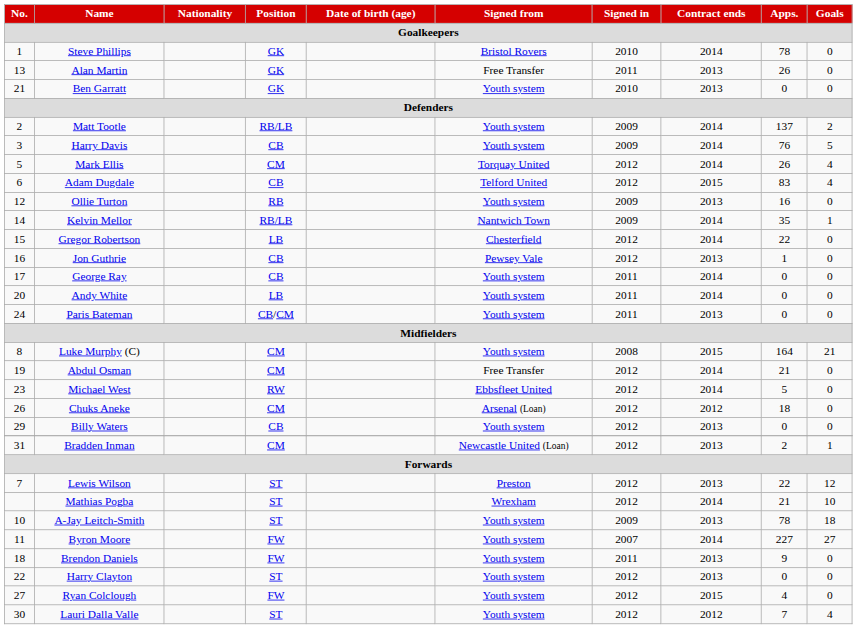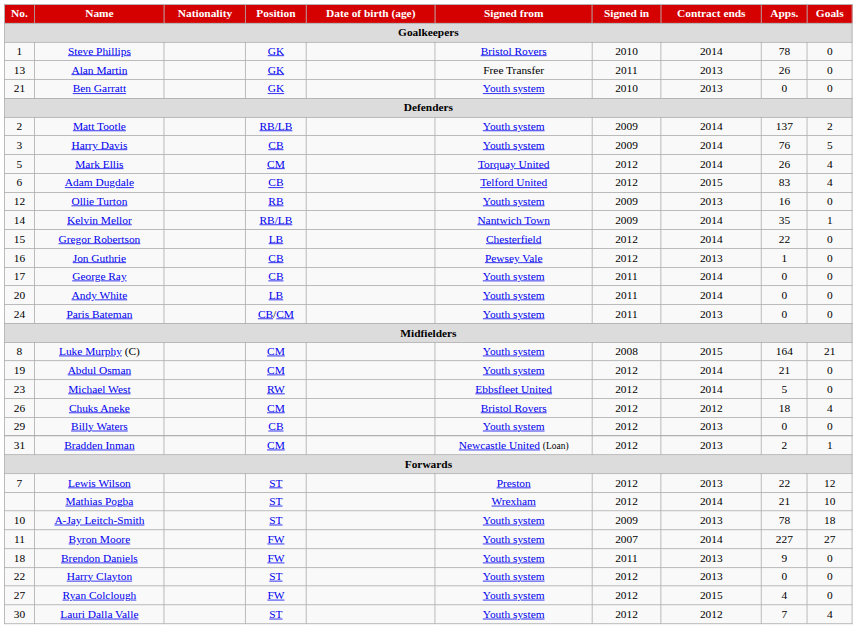 <table class="wikitable"  style="text-align:center; font-size:90%; width:85%;">
 <tr>
 <th style="background:#d50000; color:white; text-align:center;">No.</th>
 <th style="background:#d50000; color:white; text-align:center;">Name</th>
 <th style="background:#d50000; color:white; text-align:center;">Nationality</th>
 <th style="background:#d50000; color:white; text-align:center;">Position</th>
 <th style="background:#d50000; color:white; text-align:center;">Date of birth (age)</th>
 <th style="background:#d50000; color:white; text-align:center;">Signed from</th>
 <th style="background:#d50000; color:white; text-align:center;">Signed in</th>
 <th style="background:#d50000; color:white; text-align:center;">Contract ends</th>
 <th style="background:#d50000; color:white; text-align:center;">Apps.</th>
 <th style="background:#d50000; color:white; text-align:center;">Goals</th>
 </tr>
 <tr>
 <th colspan="10"  style="background:#dcdcdc; text-align:center;">Goalkeepers</th>
 </tr>
 <tr>
 <td>1</td>
 <td><a href='#'>Steve Phillips</a></td>
 <td></td>
 <td><a href='#'>GK</a></td>
 <td></td>
 <td><a href='#'>Bristol Rovers</a></td>
 <td>2010</td>
 <td>2014</td>
 <td>78</td>
 <td>0</td>
 </tr>
 <tr>
 <td>13</td>
 <td><a href='#'>Alan Martin</a></td>
 <td></td>
 <td><a href='#'>GK</a></td>
 <td></td>
 <td>Free Transfer</td>
 <td>2011</td>
 <td>2013</td>
 <td>26</td>
 <td>0</td>
 </tr>
 <tr>
 <td>21</td>
 <td><a href='#'>Ben Garratt</a></td>
 <td></td>
 <td><a href='#'>GK</a></td>
 <td></td>
 <td><a href='#'>Youth system</a></td>
 <td>2010</td>
 <td>2013</td>
 <td>0</td>
 <td>0</td>
 </tr>
 <tr>
 <th colspan="10"  style="background:#dcdcdc; text-align:center;">Defenders</th>
 </tr>
 <tr>
 <td>2</td>
 <td><a href='#'>Matt Tootle</a></td>
 <td></td>
 <td><a href='#'>RB/LB</a></td>
 <td></td>
 <td><a href='#'>Youth system</a></td>
 <td>2009</td>
 <td>2014</td>
 <td>137</td>
 <td>2</td>
 </tr>
 <tr>
 <td>3</td>
 <td><a href='#'>Harry Davis</a></td>
 <td></td>
 <td><a href='#'>CB</a></td>
 <td></td>
 <td><a href='#'>Youth system</a></td>
 <td>2009</td>
 <td>2014</td>
 <td>76</td>
 <td>5</td>
 </tr>
 <tr>
 <td>5</td>
 <td><a href='#'>Mark Ellis</a></td>
 <td></td>
 <td><a href='#'>CM</a></td>
 <td></td>
 <td><a href='#'>Torquay United</a></td>
 <td>2012</td>
 <td>2014</td>
 <td>26</td>
 <td>4</td>
 </tr>
 <tr>
 <td>6</td>
 <td><a href='#'>Adam Dugdale</a></td>
 <td></td>
 <td><a href='#'>CB</a></td>
 <td></td>
 <td><a href='#'>Telford United</a></td>
 <td>2012</td>
 <td>2015</td>
 <td>83</td>
 <td>4</td>
 </tr>
 <tr>
 <td>12</td>
 <td><a href='#'>Ollie Turton</a></td>
 <td></td>
 <td><a href='#'>RB</a></td>
 <td></td>
 <td><a href='#'>Youth system</a></td>
 <td>2009</td>
 <td>2013</td>
 <td>16</td>
 <td>0</td>
 </tr>
 <tr>
 <td>14</td>
 <td><a href='#'>Kelvin Mellor</a></td>
 <td></td>
 <td><a href='#'>RB/LB</a></td>
 <td></td>
 <td><a href='#'>Nantwich Town</a></td>
 <td>2009</td>
 <td>2014</td>
 <td>35</td>
 <td>1</td>
 </tr>
 <tr>
 <td>15</td>
 <td><a href='#'>Gregor Robertson</a></td>
 <td></td>
 <td><a href='#'>LB</a></td>
 <td></td>
 <td><a href='#'>Chesterfield</a></td>
 <td>2012</td>
 <td>2014</td>
 <td>22</td>
 <td>0</td>
 </tr>
 <tr>
 <td>16</td>
 <td><a href='#'>Jon Guthrie</a></td>
 <td></td>
 <td><a href='#'>CB</a></td>
 <td></td>
 <td><a href='#'>Pewsey Vale</a></td>
 <td>2012</td>
 <td>2013</td>
 <td>1</td>
 <td>0</td>
 </tr>
 <tr>
 <td>17</td>
 <td><a href='#'>George Ray</a></td>
 <td></td>
 <td><a href='#'>CB</a></td>
 <td></td>
 <td><a href='#'>Youth system</a></td>
 <td>2011</td>
 <td>2014</td>
 <td>0</td>
 <td>0</td>
 </tr>
 <tr>
 <td>20</td>
 <td><a href='#'>Andy White</a></td>
 <td></td>
 <td><a href='#'>LB</a></td>
 <td></td>
 <td><a href='#'>Youth system</a></td>
 <td>2011</td>
 <td>2014</td>
 <td>0</td>
 <td>0</td>
 </tr>
 <tr>
 <td>24</td>
 <td><a href='#'>Paris Bateman</a></td>
 <td></td>
 <td><a href='#'>CB</a>/<a href='#'>CM</a></td>
 <td></td>
 <td><a href='#'>Youth system</a></td>
 <td>2011</td>
 <td>2013</td>
 <td>0</td>
 <td>0</td>
 </tr>
 <tr>
 <th colspan="10"  style="background:#dcdcdc; text-align:center;">Midfielders</th>
 </tr>
 <tr>
 <td>8</td>
 <td><a href='#'>Luke Murphy</a> (C)</td>
 <td></td>
 <td><a href='#'>CM</a></td>
 <td></td>
 <td><a href='#'>Youth system</a></td>
 <td>2008</td>
 <td>2015</td>
 <td>164</td>
 <td>21</td>
 </tr>
 <tr>
 <td>19</td>
 <td><a href='#'>Abdul Osman</a></td>
 <td></td>
 <td><a href='#'>CM</a></td>
 <td></td>
-<td>Free Transfer</td>
+<td><a href='#'>Youth system</a></td>
 <td>2012</td>
 <td>2014</td>
 <td>21</td>
 <td>0</td>
 </tr>
 <tr>
 <td>23</td>
 <td><a href='#'>Michael West</a></td>
 <td></td>
 <td><a href='#'>RW</a></td>
 <td></td>
 <td><a href='#'>Ebbsfleet United</a></td>
 <td>2012</td>
 <td>2014</td>
 <td>5</td>
 <td>0</td>
 </tr>
 <tr>
 <td>26</td>
 <td><a href='#'>Chuks Aneke</a></td>
 <td></td>
 <td><a href='#'>CM</a></td>
 <td></td>
-<td><a href='#'>Arsenal</a> <small>(Loan)</small></td>
+<td><a href='#'>Bristol Rovers</a></td>
 <td>2012</td>
 <td>2012</td>
 <td>18</td>
-<td>0</td>
+<td>4</td>
 </tr>
 <tr>
 <td>29</td>
 <td><a href='#'>Billy Waters</a></td>
 <td></td>
 <td><a href='#'>CB</a></td>
 <td></td>
 <td><a href='#'>Youth system</a></td>
 <td>2012</td>
 <td>2013</td>
 <td>0</td>
 <td>0</td>
 </tr>
 <tr>
 </tr>
 <tr>
 <td>31</td>
 <td><a href='#'>Bradden Inman</a></td>
 <td></td>
 <td><a href='#'>CM</a></td>
 <td></td>
 <td><a href='#'>Newcastle United</a> <small>(Loan)</small></td>
 <td>2012</td>
 <td>2013</td>
 <td>2</td>
 <td>1</td>
 </tr>
 <tr>
 <th colspan="10"  style="background:#dcdcdc; text-align:center;">Forwards</th>
 </tr>
 <tr>
 <td>7</td>
 <td><a href='#'>Lewis Wilson</a></td>
 <td></td>
 <td><a href='#'>ST</a></td>
 <td></td>
 <td><a href='#'>Preston</a></td>
 <td>2012</td>
 <td>2013</td>
 <td>22</td>
 <td>12</td>
 </tr>
 <tr>
 <td></td>
 <td><a href='#'>Mathias Pogba</a></td>
 <td></td>
 <td><a href='#'>ST</a></td>
 <td></td>
 <td><a href='#'>Wrexham</a></td>
 <td>2012</td>
 <td>2014</td>
 <td>21</td>
 <td>10</td>
 </tr>
 <tr>
 <td>10</td>
 <td><a href='#'>A-Jay Leitch-Smith</a></td>
 <td></td>
 <td><a href='#'>ST</a></td>
 <td></td>
 <td><a href='#'>Youth system</a></td>
 <td>2009</td>
 <td>2013</td>
 <td>78</td>
 <td>18</td>
 </tr>
 <tr>
 <td>11</td>
 <td><a href='#'>Byron Moore</a></td>
 <td></td>
 <td><a href='#'>FW</a></td>
 <td></td>
 <td><a href='#'>Youth system</a></td>
 <td>2007</td>
 <td>2014</td>
 <td>227</td>
 <td>27</td>
 </tr>
 <tr>
 <td>18</td>
 <td><a href='#'>Brendon Daniels</a></td>
 <td></td>
 <td><a href='#'>FW</a></td>
 <td></td>
 <td><a href='#'>Youth system</a></td>
 <td>2011</td>
 <td>2013</td>
 <td>9</td>
 <td>0</td>
 </tr>
 <tr>
 <td>22</td>
 <td><a href='#'>Harry Clayton</a></td>
 <td></td>
 <td><a href='#'>ST</a></td>
 <td></td>
 <td><a href='#'>Youth system</a></td>
 <td>2012</td>
 <td>2013</td>
 <td>0</td>
 <td>0</td>
 </tr>
 <tr>
 <td>27</td>
 <td><a href='#'>Ryan Colclough</a></td>
 <td></td>
 <td><a href='#'>FW</a></td>
 <td></td>
 <td><a href='#'>Youth system</a></td>
 <td>2012</td>
 <td>2015</td>
 <td>4</td>
 <td>0</td>
 </tr>
 <tr>
 <td>30</td>
 <td><a href='#'>Lauri Dalla Valle</a></td>
 <td></td>
 <td><a href='#'>ST</a></td>
 <td></td>
 <td><a href='#'>Youth system</a></td>
 <td>2012</td>
 <td>2012</td>
 <td>7</td>
 <td>4</td>
 </tr>
 </table>
